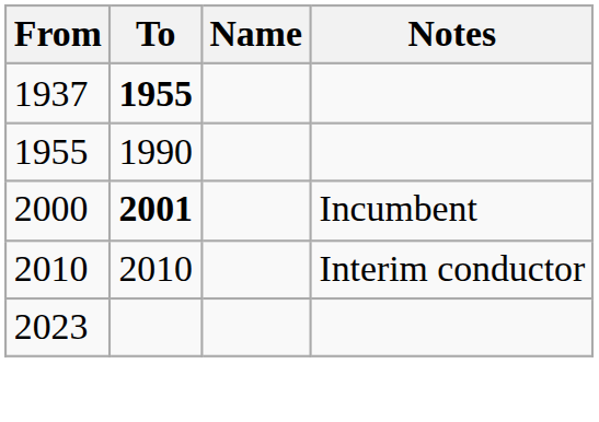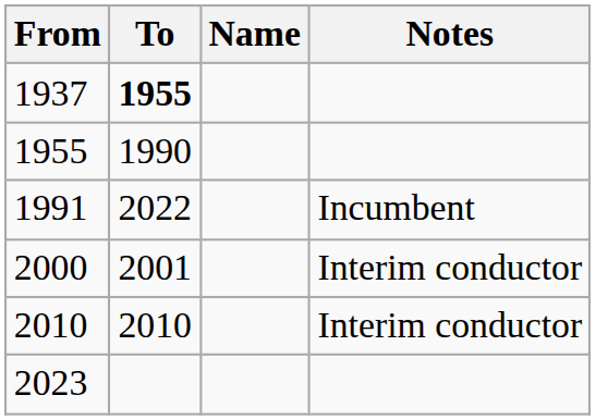 <table class="wikitable sortable collapsible" border="1">
 <tr>
 <th scope="col">From</th>
 <th scope="col">To</th>
 <th scope="col">Name</th>
 <th scope="col" class="unsortable">Notes</th>
 </tr>
 <tr>
 <td>1937</td>
 <td><strong>1955</strong></td>
 <td></td>
 <td></td>
 </tr>
 <tr>
 <td>1955</td>
 <td>1990</td>
 <td></td>
 <td></td>
 </tr>
 <tr>
-<td>2000</td>
-<td><strong>2001</strong></td>
+<td>1991</td>
+<td>2022</td>
 <td></td>
 <td>Incumbent</td>
+</tr>
+<tr>
+<td>2000</td>
+<td>2001</td>
+<td></td>
+<td>Interim conductor</td>
 </tr>
 <tr>
 <td>2010</td>
 <td>2010</td>
 <td></td>
 <td>Interim conductor</td>
 </tr>
 <tr>
 <td>2023</td>
 <td></td>
 <td></td>
 </tr>
 </table>
